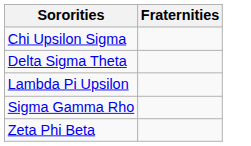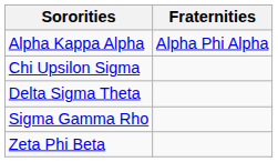 <table class="wikitable">
 <tr>
 <th>Sororities</th>
 <th>Fraternities</th>
+</tr>
+<tr>
+<td><a href='#'>Alpha Kappa Alpha</a></td>
+<td><a href='#'>Alpha Phi Alpha</a></td>
 </tr>
 <tr>
 <td><a href='#'>Chi Upsilon Sigma</a></td>
 <td></td>
 </tr>
 <tr>
 <td><a href='#'>Delta Sigma Theta</a></td>
-<td></td>
-</tr>
-<tr>
-<td><a href='#'>Lambda Pi Upsilon</a></td>
 <td></td>
 </tr>
 <tr>
 <td><a href='#'>Sigma Gamma Rho</a></td>
 <td></td>
 </tr>
 <tr>
 <td><a href='#'>Zeta Phi Beta</a></td>
 <td></td>
 </tr>
 </table>
